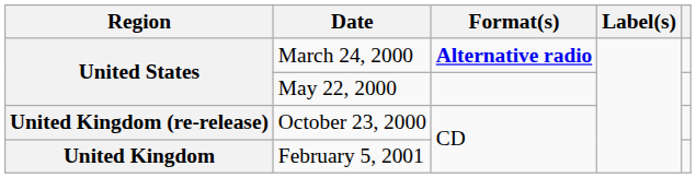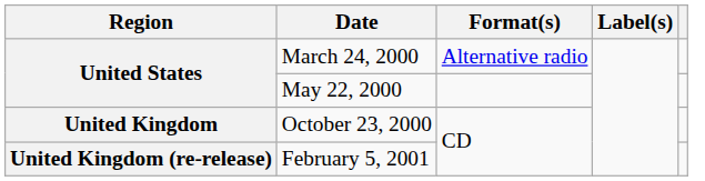 <table class="wikitable plainrowheaders">
 <tr>
 <th scope="col">Region</th>
 <th scope="col">Date</th>
 <th scope="col">Format(s)</th>
 <th scope="col">Label(s)</th>
 <th scope="col"></th>
 </tr>
 <tr>
 <th scope="row" rowspan="2">United States</th>
 <td>March 24, 2000</td>
-<td><strong><a href='#'>Alternative radio</a></strong></td>
+<td><a href='#'>Alternative radio</a></td>
 <td rowspan="4"></td>
 <td align="center"></td>
 </tr>
 <tr>
 <td>May 22, 2000</td>
 <td></td>
 <td align="center"></td>
 </tr>
 <tr>
-<th scope="row">United Kingdom (re-release)</th>
+<th scope="row">United Kingdom</th>
 <td>October 23, 2000</td>
 <td rowspan="2">CD</td>
 <td align="center"></td>
 </tr>
 <tr>
-<th scope="row">United Kingdom</th>
+<th scope="row">United Kingdom (re-release)</th>
 <td>February 5, 2001</td>
 <td align="center"></td>
 </tr>
 </table>
